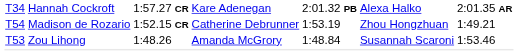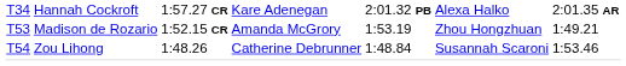 <table>
 <tr>
 <td><a href='#'>T34</a><br></td>
 <td><a href='#'>Hannah Cockroft</a><br></td>
 <td>1:57.27 <small><strong>CR</strong></small></td>
 <td><a href='#'>Kare Adenegan</a><br></td>
 <td>2:01.32 <small><strong>PB</strong></small></td>
 <td><a href='#'>Alexa Halko</a><br></td>
 <td>2:01.35 <small><strong>AR</strong></small></td>
 </tr>
 <tr>
-<td><a href='#'>T54</a><br></td>
+<td><a href='#'>T53</a><br></td>
 <td><a href='#'>Madison de Rozario</a><br></td>
 <td>1:52.15 <small><strong>CR</strong></small></td>
-<td><a href='#'>Catherine Debrunner</a><br></td>
+<td><a href='#'>Amanda McGrory</a><br></td>
 <td>1:53.19</td>
 <td><a href='#'>Zhou Hongzhuan</a><br></td>
 <td>1:49.21</td>
 </tr>
 <tr>
-<td><a href='#'>T53</a><br></td>
+<td><a href='#'>T54</a><br></td>
 <td><a href='#'>Zou Lihong</a><br></td>
 <td>1:48.26</td>
-<td><a href='#'>Amanda McGrory</a><br></td>
+<td><a href='#'>Catherine Debrunner</a><br></td>
 <td>1:48.84</td>
 <td><a href='#'>Susannah Scaroni</a><br></td>
 <td>1:53.46</td>
 </tr>
 <tr bgcolor= e8e8e8>
 <td colspan=7></td>
 </tr>
 </table>
